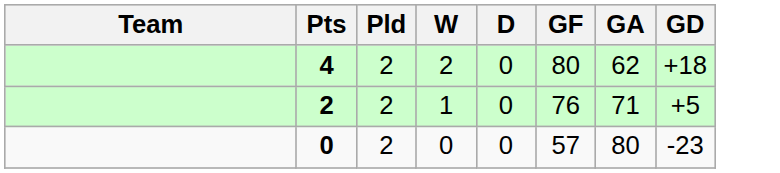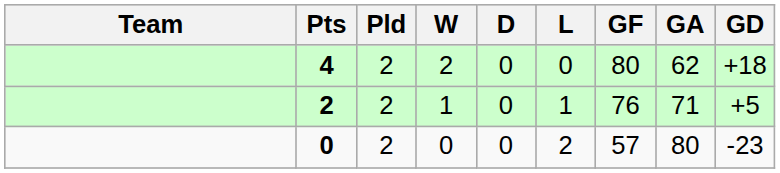 <table class="wikitable" style="text-align: center;" |>
 <tr>
 <th width="175">Team</th>
 <th width="30">Pts</th>
 <th width="30">Pld</th>
 <th width="30">W</th>
 <th width="30">D</th>
+<th width="30">L</th>
 <th width="30">GF</th>
 <th width="30">GA</th>
 <th width="30">GD</th>
 </tr>
 <tr bgcolor="ccffcc">
 <td style="text-align:left;"></td>
 <td><strong>4</strong></td>
 <td>2</td>
 <td>2</td>
+<td>0</td>
 <td>0</td>
 <td>80</td>
 <td>62</td>
 <td>+18</td>
 </tr>
 <tr bgcolor="ccffcc">
 <td style="text-align:left;"></td>
 <td><strong>2</strong></td>
 <td>2</td>
 <td>1</td>
 <td>0</td>
+<td>1</td>
 <td>76</td>
 <td>71</td>
 <td>+5</td>
 </tr>
 <tr>
 <td style="text-align:left;"></td>
 <td><strong>0</strong></td>
 <td>2</td>
 <td>0</td>
 <td>0</td>
+<td>2</td>
 <td>57</td>
 <td>80</td>
 <td>-23</td>
 </tr>
 </table>
